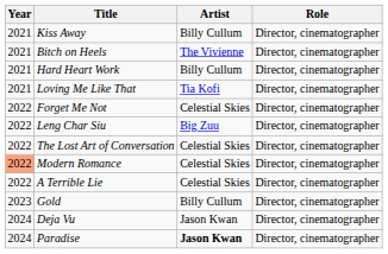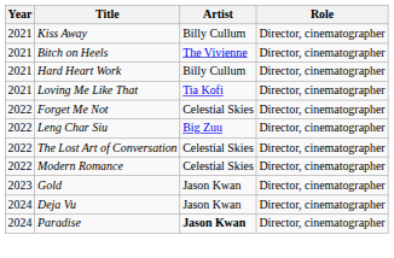 <table class="wikitable">
 <tr>
 <th>Year</th>
 <th>Title</th>
 <th>Artist</th>
 <th>Role</th>
 </tr>
 <tr>
 <td>2021</td>
 <td><em>Kiss Away</em></td>
 <td>Billy Cullum</td>
 <td>Director, cinematographer</td>
 </tr>
 <tr>
 <td>2021</td>
 <td><em>Bitch on Heels</em></td>
 <td><a href='#'>The Vivienne</a></td>
 <td>Director, cinematographer</td>
 </tr>
 <tr>
 <td>2021</td>
 <td><em>Hard Heart Work</em></td>
 <td>Billy Cullum</td>
 <td>Director, cinematographer</td>
 </tr>
 <tr>
 <td>2021</td>
 <td><em>Loving Me Like That</em></td>
 <td><a href='#'>Tia Kofi</a></td>
 <td>Director, cinematographer</td>
 </tr>
 <tr>
 <td>2022</td>
 <td><em>Forget Me Not</em></td>
 <td>Celestial Skies</td>
 <td>Director, cinematographer</td>
 </tr>
 <tr>
 <td>2022</td>
 <td><em>Leng Char Siu</em></td>
 <td><a href='#'>Big Zuu</a></td>
 <td>Director, cinematographer</td>
 </tr>
 <tr>
 <td>2022</td>
 <td><em>The Lost Art of Conversation</em></td>
 <td>Celestial Skies</td>
 <td>Director, cinematographer</td>
 </tr>
 <tr>
-<td style="background: lightsalmon;">2022</td>
+<td>2022</td>
 <td><em>Modern Romance</em></td>
-<td>Celestial Skies</td>
-<td>Director, cinematographer</td>
-</tr>
-<tr>
-<td>2022</td>
-<td><em>A Terrible Lie</em></td>
 <td>Celestial Skies</td>
 <td>Director, cinematographer</td>
 </tr>
 <tr>
 <td>2023</td>
 <td><em>Gold</em></td>
-<td>Billy Cullum</td>
+<td>Jason Kwan</td>
 <td>Director, cinematographer</td>
 </tr>
 <tr>
 <td>2024</td>
 <td><em>Deja Vu</em></td>
 <td>Jason Kwan</td>
 <td>Director, cinematographer</td>
 </tr>
 <tr>
 <td>2024</td>
 <td><em>Paradise</em></td>
 <td><strong>Jason Kwan</strong></td>
 <td>Director, cinematographer</td>
 </tr>
 </table>
